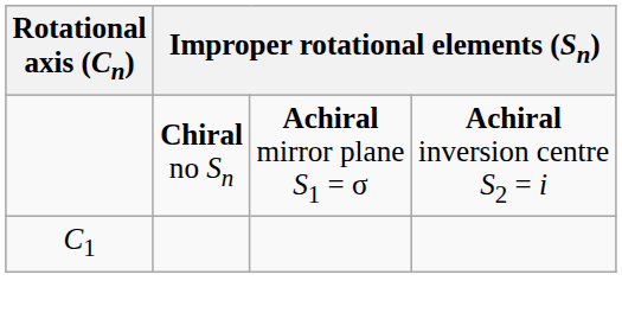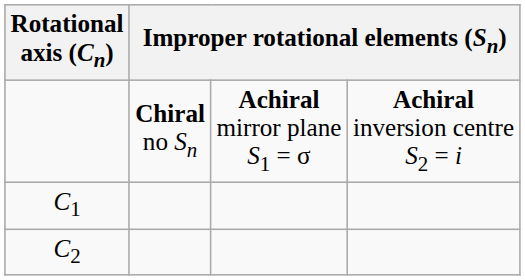 <table class="wikitable" style="float: right; margin: 0 0 1em 1em; text-align: center">
 <tr>
 <th>Rotational<br>axis (<em>C</em><sub><em>n</em></sub>)</th>
 <th colspan="3">Improper rotational elements (<em>S</em><sub><em>n</em></sub>)</th>
 </tr>
 <tr>
 <td> </td>
 <td><strong>Chiral</strong><br>no <em>S</em><sub><em>n</em></sub></td>
 <td><strong>Achiral</strong> <br>mirror plane<br><em>S</em><sub>1</sub> = σ</td>
 <td><strong>Achiral</strong> <br>inversion centre<br><em>S</em><sub>2</sub> = <em>i</em></td>
 </tr>
 <tr>
 <td><em>C</em><sub>1</sub></td>
 <td></td>
 <td></td>
 <td></td>
 </tr>
+<tr>
+<td><em>C</em><sub>2</sub></td>
+<td></td>
+<td></td>
+<td></td>
+</tr>
 </table>
